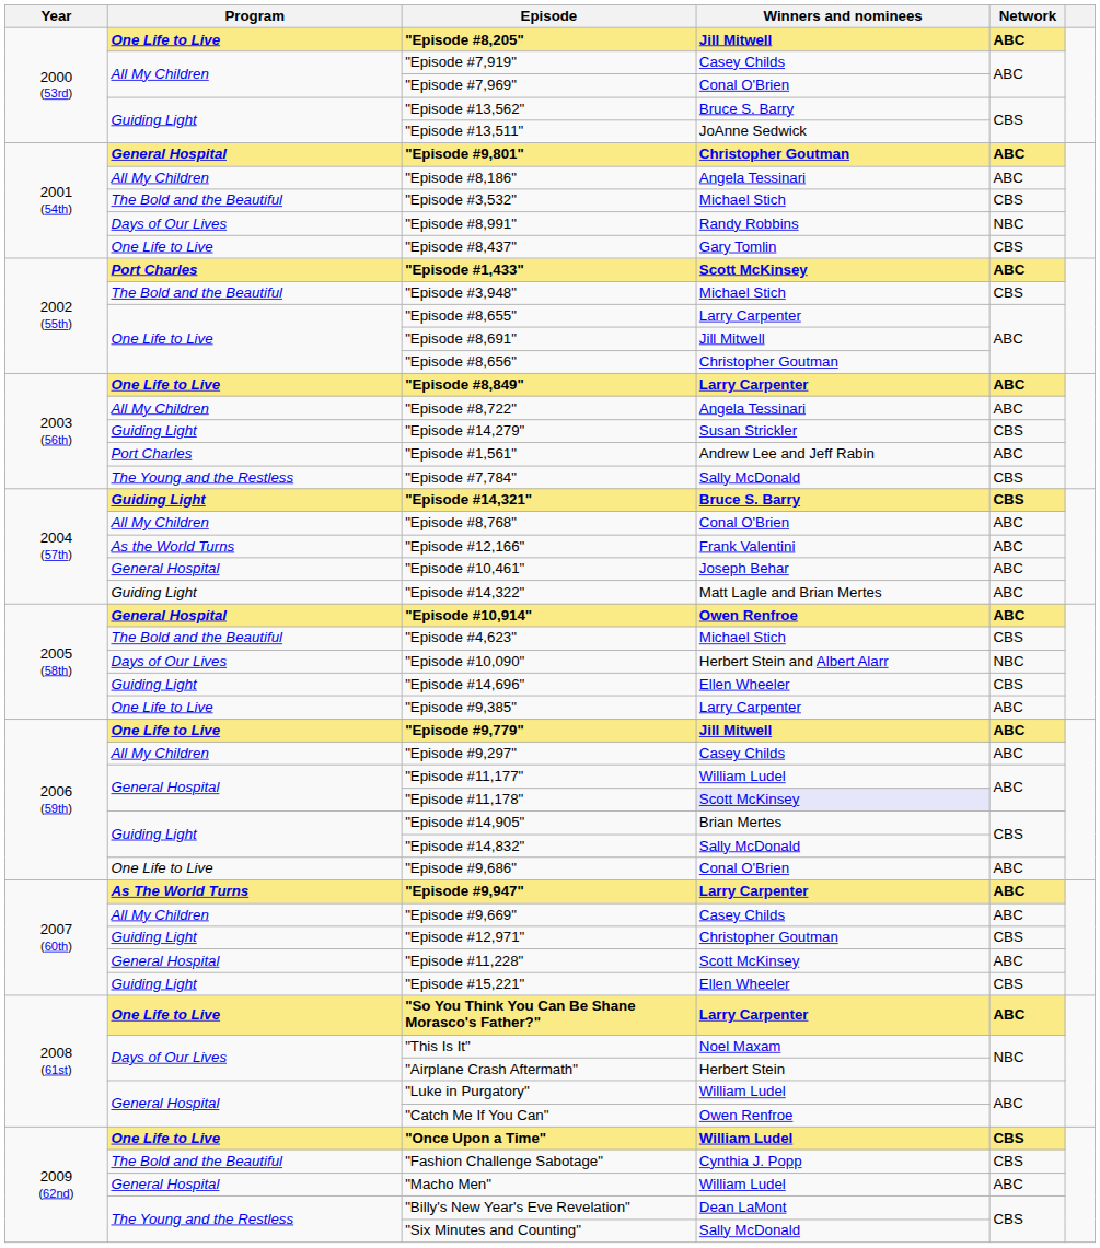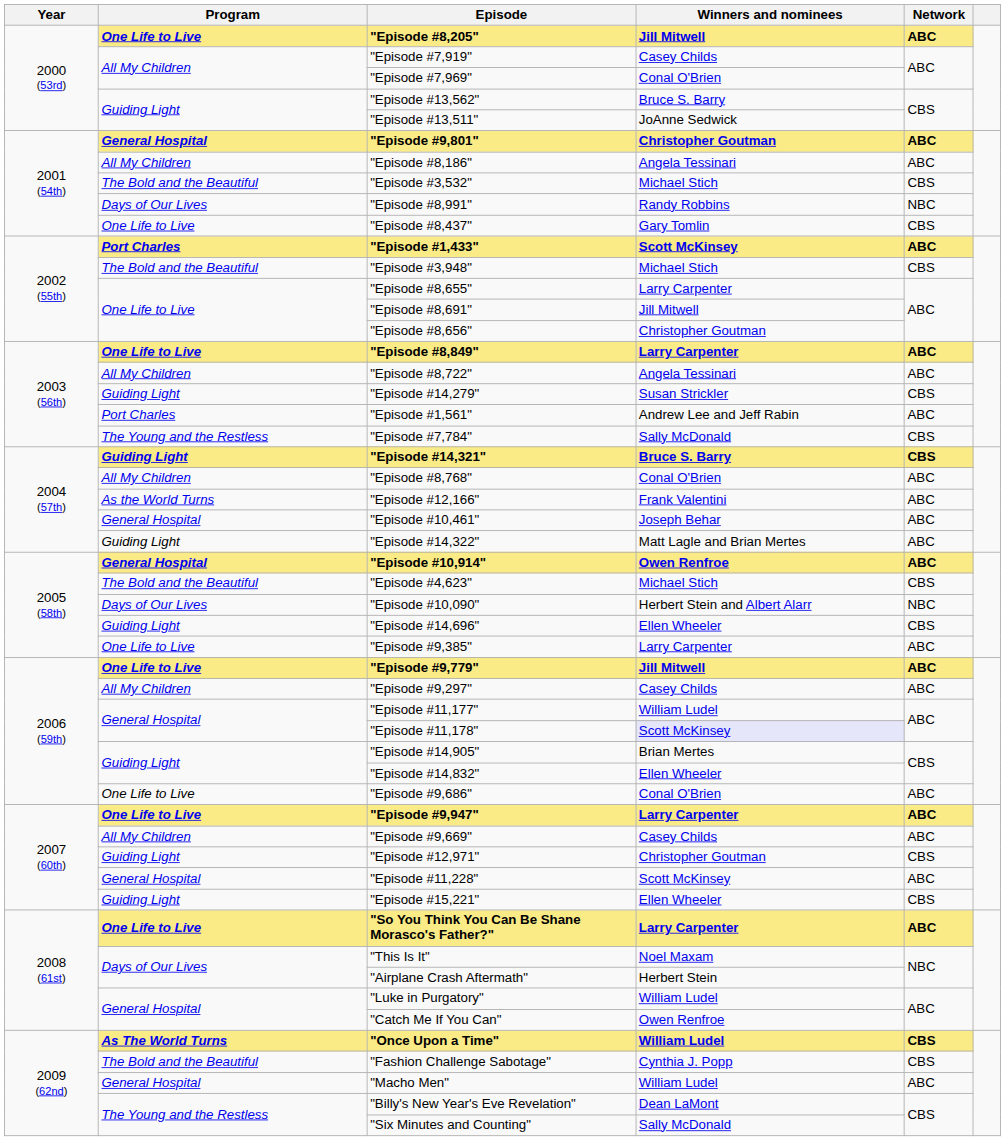 <table class="wikitable" width="95%" cellpadding="5">
 <tr>
 <th width="7%">Year</th>
 <th width="20%">Program</th>
 <th width="20%">Episode</th>
 <th width="20%">Winners and nominees</th>
 <th width="3%">Network</th>
 <th width="2%"></th>
 </tr>
 <tr>
 <td rowspan=5 style="text-align:center;">2000<br><small>(<a href='#'>53rd</a>)</small></td>
 <td style="background:#FAEB86;"><strong><em><a href='#'>One Life to Live</a></em></strong></td>
 <td style="background:#FAEB86;"><strong>"Episode #8,205"</strong></td>
 <td style="background:#FAEB86;"><strong><a href='#'>Jill Mitwell</a></strong></td>
 <td style="background:#FAEB86;"><strong>ABC</strong></td>
 <td rowspan="5" style="text-align:center;"></td>
 </tr>
 <tr>
 <td rowspan=2><em><a href='#'>All My Children</a></em></td>
 <td>"Episode #7,919"</td>
 <td><a href='#'>Casey Childs</a></td>
 <td rowspan=2>ABC</td>
 </tr>
 <tr>
 <td>"Episode #7,969"</td>
 <td><a href='#'>Conal O'Brien</a></td>
 </tr>
 <tr>
 <td rowspan=2><em><a href='#'>Guiding Light</a></em></td>
 <td>"Episode #13,562"</td>
 <td><a href='#'>Bruce S. Barry</a></td>
 <td rowspan=2>CBS</td>
 </tr>
 <tr>
 <td>"Episode #13,511"</td>
 <td>JoAnne Sedwick</td>
 </tr>
 <tr>
 <td rowspan=5 style="text-align:center;">2001<br><small>(<a href='#'>54th</a>)</small></td>
 <td style="background:#FAEB86;"><strong><em><a href='#'>General Hospital</a></em></strong></td>
 <td style="background:#FAEB86;"><strong>"Episode #9,801"</strong></td>
 <td style="background:#FAEB86;"><strong><a href='#'>Christopher Goutman</a></strong></td>
 <td style="background:#FAEB86;"><strong>ABC</strong></td>
 <td rowspan="5" style="text-align:center;"></td>
 </tr>
 <tr>
 <td><em><a href='#'>All My Children</a></em></td>
 <td>"Episode #8,186"</td>
 <td><a href='#'>Angela Tessinari</a></td>
 <td>ABC</td>
 </tr>
 <tr>
 <td><em><a href='#'>The Bold and the Beautiful</a></em></td>
 <td>"Episode #3,532"</td>
 <td><a href='#'>Michael Stich</a></td>
 <td>CBS</td>
 </tr>
 <tr>
 <td><em><a href='#'>Days of Our Lives</a></em></td>
 <td>"Episode #8,991"</td>
 <td><a href='#'>Randy Robbins</a></td>
 <td>NBC</td>
 </tr>
 <tr>
 <td><em><a href='#'>One Life to Live</a></em></td>
 <td>"Episode #8,437"</td>
 <td><a href='#'>Gary Tomlin</a></td>
 <td>CBS</td>
 </tr>
 <tr>
 <td rowspan=5 style="text-align:center;">2002<br><small>(<a href='#'>55th</a>)</small></td>
 <td style="background:#FAEB86;"><strong><em><a href='#'>Port Charles</a></em></strong></td>
 <td style="background:#FAEB86;"><strong>"Episode #1,433"</strong></td>
 <td style="background:#FAEB86;"><strong><a href='#'>Scott McKinsey</a></strong></td>
 <td style="background:#FAEB86;"><strong>ABC</strong></td>
 <td rowspan="5" style="text-align:center;"></td>
 </tr>
 <tr>
 <td><em><a href='#'>The Bold and the Beautiful</a></em></td>
 <td>"Episode #3,948"</td>
 <td><a href='#'>Michael Stich</a></td>
 <td>CBS</td>
 </tr>
 <tr>
 <td rowspan=3><em><a href='#'>One Life to Live</a></em></td>
 <td>"Episode #8,655"</td>
 <td><a href='#'>Larry Carpenter</a></td>
 <td rowspan=3>ABC</td>
 </tr>
 <tr>
 <td>"Episode #8,691"</td>
 <td><a href='#'>Jill Mitwell</a></td>
 </tr>
 <tr>
 <td>"Episode #8,656"</td>
 <td><a href='#'>Christopher Goutman</a></td>
 </tr>
 <tr>
 <td rowspan=5 style="text-align:center;">2003<br><small>(<a href='#'>56th</a>)</small></td>
 <td style="background:#FAEB86;"><strong><em><a href='#'>One Life to Live</a></em></strong></td>
 <td style="background:#FAEB86;"><strong>"Episode #8,849"</strong></td>
 <td style="background:#FAEB86;"><strong><a href='#'>Larry Carpenter</a></strong></td>
 <td style="background:#FAEB86;"><strong>ABC</strong></td>
 <td rowspan="5" style="text-align:center;"></td>
 </tr>
 <tr>
 <td><em><a href='#'>All My Children</a></em></td>
 <td>"Episode #8,722"</td>
 <td><a href='#'>Angela Tessinari</a></td>
 <td>ABC</td>
 </tr>
 <tr>
 <td><em><a href='#'>Guiding Light</a></em></td>
 <td>"Episode #14,279"</td>
 <td><a href='#'>Susan Strickler</a></td>
 <td>CBS</td>
 </tr>
 <tr>
 <td><em><a href='#'>Port Charles</a></em></td>
 <td>"Episode #1,561"</td>
 <td>Andrew Lee and Jeff Rabin</td>
 <td>ABC</td>
 </tr>
 <tr>
 <td><em><a href='#'>The Young and the Restless</a></em></td>
 <td>"Episode #7,784"</td>
 <td><a href='#'>Sally McDonald</a></td>
 <td>CBS</td>
 </tr>
 <tr>
 <td rowspan=5 style="text-align:center;">2004<br><small>(<a href='#'>57th</a>)</small></td>
 <td style="background:#FAEB86;"><strong><em><a href='#'>Guiding Light</a></em></strong></td>
 <td style="background:#FAEB86;"><strong>"Episode #14,321"</strong></td>
 <td style="background:#FAEB86;"><strong><a href='#'>Bruce S. Barry</a></strong></td>
 <td style="background:#FAEB86;"><strong>CBS</strong></td>
 <td rowspan="5" style="text-align:center;"></td>
 </tr>
 <tr>
 <td><em><a href='#'>All My Children</a></em></td>
 <td>"Episode #8,768"</td>
 <td><a href='#'>Conal O'Brien</a></td>
 <td>ABC</td>
 </tr>
 <tr>
 <td><em><a href='#'>As the World Turns</a></em></td>
 <td>"Episode #12,166"</td>
 <td><a href='#'>Frank Valentini</a></td>
 <td>ABC</td>
 </tr>
 <tr>
 <td><em><a href='#'>General Hospital</a></em></td>
 <td>"Episode #10,461"</td>
 <td><a href='#'>Joseph Behar</a></td>
 <td>ABC</td>
 </tr>
 <tr>
 <td><em>Guiding Light</em></td>
 <td>"Episode #14,322"</td>
 <td>Matt Lagle and Brian Mertes</td>
 <td>ABC</td>
 </tr>
 <tr>
 <td rowspan=5 style="text-align:center;">2005<br><small>(<a href='#'>58th</a>)</small></td>
 <td style="background:#FAEB86;"><strong><em><a href='#'>General Hospital</a></em></strong></td>
 <td style="background:#FAEB86;"><strong>"Episode #10,914"</strong></td>
 <td style="background:#FAEB86;"><strong><a href='#'>Owen Renfroe</a></strong></td>
 <td style="background:#FAEB86;"><strong>ABC</strong></td>
 <td rowspan="5" style="text-align:center;"></td>
 </tr>
 <tr>
 <td><em><a href='#'>The Bold and the Beautiful</a></em></td>
 <td>"Episode #4,623"</td>
 <td><a href='#'>Michael Stich</a></td>
 <td>CBS</td>
 </tr>
 <tr>
 <td><em><a href='#'>Days of Our Lives</a></em></td>
 <td>"Episode #10,090"</td>
 <td>Herbert Stein and <a href='#'>Albert Alarr</a></td>
 <td>NBC</td>
 </tr>
 <tr>
 <td><em><a href='#'>Guiding Light</a></em></td>
 <td>"Episode #14,696"</td>
 <td><a href='#'>Ellen Wheeler</a></td>
 <td>CBS</td>
 </tr>
 <tr>
 <td><em><a href='#'>One Life to Live</a></em></td>
 <td>"Episode #9,385"</td>
 <td><a href='#'>Larry Carpenter</a></td>
 <td>ABC</td>
 </tr>
 <tr>
 <td rowspan=7 style="text-align:center;">2006<br><small>(<a href='#'>59th</a>)</small></td>
 <td style="background:#FAEB86;"><strong><em><a href='#'>One Life to Live</a></em></strong></td>
 <td style="background:#FAEB86;"><strong>"Episode #9,779"</strong></td>
 <td style="background:#FAEB86;"><strong><a href='#'>Jill Mitwell</a></strong></td>
 <td style="background:#FAEB86;"><strong>ABC</strong></td>
 <td rowspan="7" style="text-align:center;"></td>
 </tr>
 <tr>
 <td><em><a href='#'>All My Children</a></em></td>
 <td>"Episode #9,297"</td>
 <td><a href='#'>Casey Childs</a></td>
 <td>ABC</td>
 </tr>
 <tr>
 <td rowspan=2><em><a href='#'>General Hospital</a></em></td>
 <td>"Episode #11,177"</td>
 <td><a href='#'>William Ludel</a></td>
 <td rowspan=2>ABC</td>
 </tr>
 <tr>
 <td>"Episode #11,178"</td>
 <td style="background: lavender;"><a href='#'>Scott McKinsey</a></td>
 </tr>
 <tr>
 <td rowspan=2><em><a href='#'>Guiding Light</a></em></td>
 <td>"Episode #14,905"</td>
 <td>Brian Mertes</td>
 <td rowspan=2>CBS</td>
 </tr>
 <tr>
 <td>"Episode #14,832"</td>
-<td><a href='#'>Sally McDonald</a></td>
+<td><a href='#'>Ellen Wheeler</a></td>
 </tr>
 <tr>
 <td><em>One Life to Live</em></td>
 <td>"Episode #9,686"</td>
 <td><a href='#'>Conal O'Brien</a></td>
 <td>ABC</td>
 </tr>
 <tr>
 <td rowspan=5 style="text-align:center;">2007<br><small>(<a href='#'>60th</a>)</small></td>
-<td style="background:#FAEB86;"><strong><em><a href='#'>As The World Turns</a></em></strong></td>
+<td style="background:#FAEB86;"><strong><em><a href='#'>One Life to Live</a></em></strong></td>
 <td style="background:#FAEB86;"><strong>"Episode #9,947"</strong></td>
 <td style="background:#FAEB86;"><strong><a href='#'>Larry Carpenter</a></strong></td>
 <td style="background:#FAEB86;"><strong>ABC</strong></td>
 <td rowspan="5" style="text-align:center;"></td>
 </tr>
 <tr>
 <td><em><a href='#'>All My Children</a></em></td>
 <td>"Episode #9,669"</td>
 <td><a href='#'>Casey Childs</a></td>
 <td>ABC</td>
 </tr>
 <tr>
 <td><em><a href='#'>Guiding Light</a></em></td>
 <td>"Episode #12,971"</td>
 <td><a href='#'>Christopher Goutman</a></td>
 <td>CBS</td>
 </tr>
 <tr>
 <td><em><a href='#'>General Hospital</a></em></td>
 <td>"Episode #11,228"</td>
 <td><a href='#'>Scott McKinsey</a></td>
 <td>ABC</td>
 </tr>
 <tr>
 <td><em><a href='#'>Guiding Light</a></em></td>
 <td>"Episode #15,221"</td>
 <td><a href='#'>Ellen Wheeler</a></td>
 <td>CBS</td>
 </tr>
 <tr>
 <td rowspan=5 style="text-align:center;">2008<br><small>(<a href='#'>61st</a>)</small></td>
 <td style="background:#FAEB86;"><strong><em><a href='#'>One Life to Live</a></em></strong></td>
 <td style="background:#FAEB86;"><strong>"So You Think You Can Be Shane Morasco's Father?"</strong></td>
 <td style="background:#FAEB86;"><strong><a href='#'>Larry Carpenter</a></strong></td>
 <td style="background:#FAEB86;"><strong>ABC</strong></td>
 <td rowspan="5" style="text-align:center;"></td>
 </tr>
 <tr>
 <td rowspan=2><em><a href='#'>Days of Our Lives</a></em></td>
 <td>"This Is It"</td>
 <td><a href='#'>Noel Maxam</a></td>
 <td rowspan=2>NBC</td>
 </tr>
 <tr>
 <td>"Airplane Crash Aftermath"</td>
 <td>Herbert Stein</td>
 </tr>
 <tr>
 <td rowspan=2><em><a href='#'>General Hospital</a></em></td>
 <td>"Luke in Purgatory"</td>
 <td><a href='#'>William Ludel</a></td>
 <td rowspan=2>ABC</td>
 </tr>
 <tr>
 <td>"Catch Me If You Can"</td>
 <td><a href='#'>Owen Renfroe</a></td>
 </tr>
 <tr>
 <td rowspan=5 style="text-align:center;">2009<br><small>(<a href='#'>62nd</a>)</small></td>
-<td style="background:#FAEB86;"><strong><em><a href='#'>One Life to Live</a></em></strong></td>
+<td style="background:#FAEB86;"><strong><em><a href='#'>As The World Turns</a></em></strong></td>
 <td style="background:#FAEB86;"><strong>"Once Upon a Time"</strong></td>
 <td style="background:#FAEB86;"><strong><a href='#'>William Ludel</a></strong></td>
 <td style="background:#FAEB86;"><strong>CBS</strong></td>
 <td rowspan="5" style="text-align:center;"></td>
 </tr>
 <tr>
 <td><em><a href='#'>The Bold and the Beautiful</a></em></td>
 <td>"Fashion Challenge Sabotage"</td>
 <td><a href='#'>Cynthia J. Popp</a></td>
 <td>CBS</td>
 </tr>
 <tr>
 <td><em><a href='#'>General Hospital</a></em></td>
 <td>"Macho Men"</td>
 <td><a href='#'>William Ludel</a></td>
 <td>ABC</td>
 </tr>
 <tr>
 <td rowspan=2><em><a href='#'>The Young and the Restless</a></em></td>
 <td>"Billy's New Year's Eve Revelation"</td>
 <td><a href='#'>Dean LaMont</a></td>
 <td rowspan=2>CBS</td>
 </tr>
 <tr>
 <td>"Six Minutes and Counting"</td>
 <td><a href='#'>Sally McDonald</a></td>
 </tr>
 </table>
